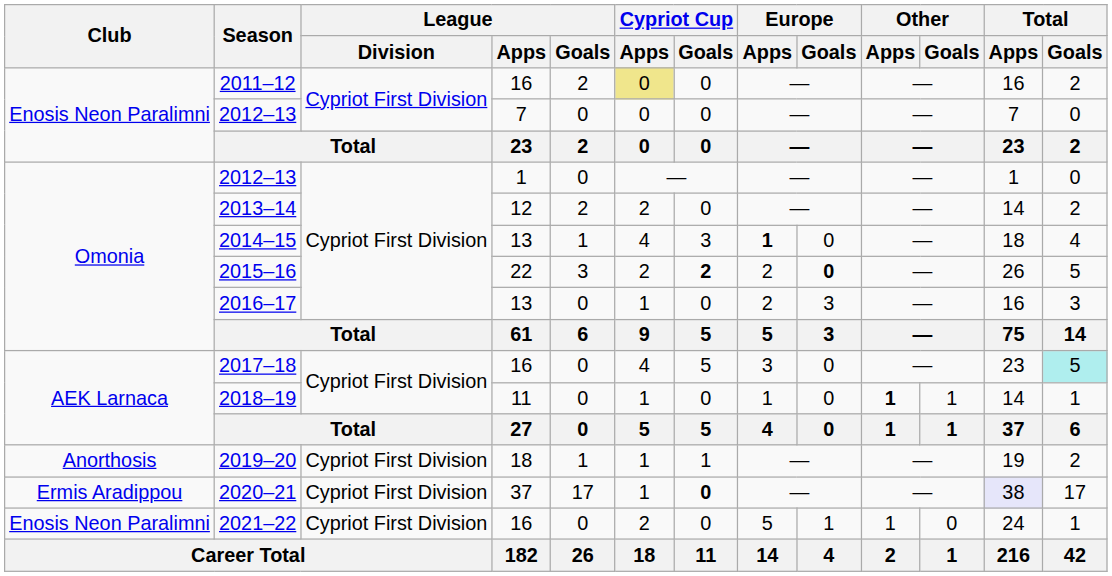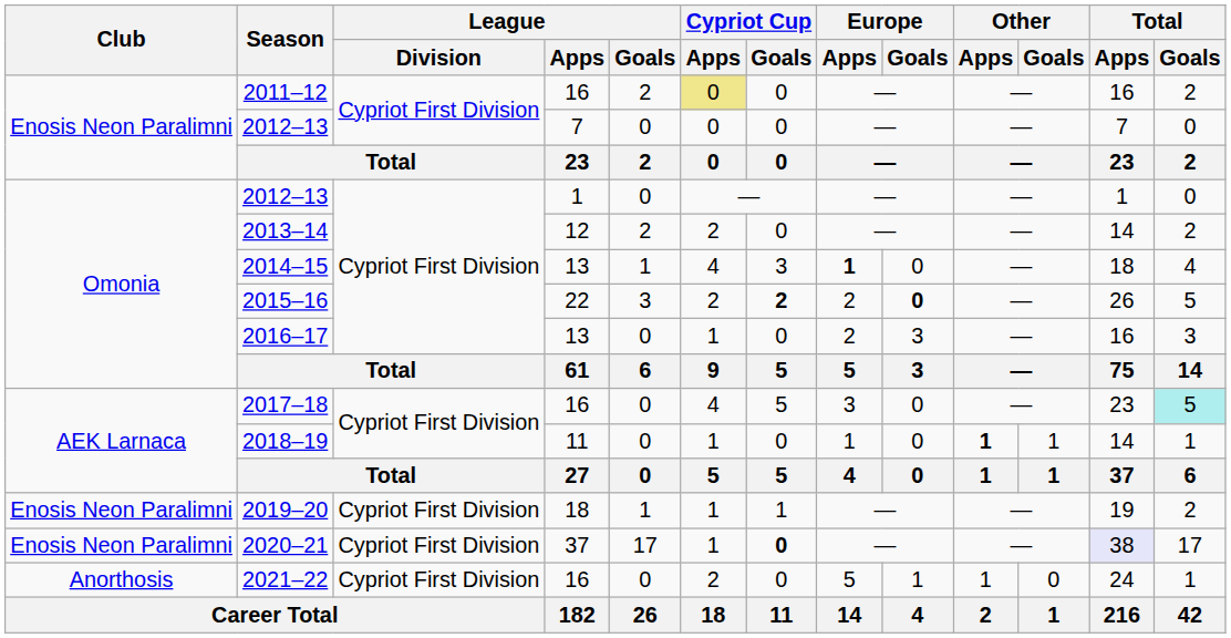 <table class="wikitable" style="text-align:center;">
 <tr>
 <th rowspan="2">Club</th>
 <th rowspan="2">Season</th>
 <th colspan="3">League</th>
 <th colspan="2"><a href='#'>Cypriot Cup</a></th>
 <th colspan="2">Europe</th>
 <th colspan="2">Other</th>
 <th colspan="2">Total</th>
 </tr>
 <tr>
 <th>Division</th>
 <th>Apps</th>
 <th>Goals</th>
 <th>Apps</th>
 <th>Goals</th>
 <th>Apps</th>
 <th>Goals</th>
 <th>Apps</th>
 <th>Goals</th>
 <th>Apps</th>
 <th>Goals</th>
 </tr>
 <tr>
 <td rowspan="3"><a href='#'>Enosis Neon Paralimni</a></td>
 <td><a href='#'>2011–12</a></td>
 <td rowspan="2"><a href='#'>Cypriot First Division</a></td>
 <td>16</td>
 <td>2</td>
 <td style="background: khaki;">0</td>
 <td>0</td>
 <td colspan=2>—</td>
 <td colspan=2>—</td>
 <td>16</td>
 <td>2</td>
 </tr>
 <tr>
 <td><a href='#'>2012–13</a></td>
 <td>7</td>
 <td>0</td>
 <td>0</td>
 <td>0</td>
 <td colspan=2>—</td>
 <td colspan=2>—</td>
 <td>7</td>
 <td>0</td>
 </tr>
 <tr>
 <th colspan="2">Total</th>
 <th>23</th>
 <th>2</th>
 <th>0</th>
 <th>0</th>
 <th colspan=2>—</th>
 <th colspan=2>—</th>
 <th>23</th>
 <th>2</th>
 </tr>
 <tr>
 <td rowspan="6"><a href='#'>Omonia</a></td>
 <td><a href='#'>2012–13</a></td>
 <td rowspan="5">Cypriot First Division</td>
 <td>1</td>
 <td>0</td>
 <td colspan=2>—</td>
 <td colspan=2>—</td>
 <td colspan=2>—</td>
 <td>1</td>
 <td>0</td>
 </tr>
 <tr>
 <td><a href='#'>2013–14</a></td>
 <td>12</td>
 <td>2</td>
 <td>2</td>
 <td>0</td>
 <td colspan=2>—</td>
 <td colspan=2>—</td>
 <td>14</td>
 <td>2</td>
 </tr>
 <tr>
 <td><a href='#'>2014–15</a></td>
 <td>13</td>
 <td>1</td>
 <td>4</td>
 <td>3</td>
 <td><strong>1</strong></td>
 <td>0</td>
 <td colspan=2>—</td>
 <td>18</td>
 <td>4</td>
 </tr>
 <tr>
 <td><a href='#'>2015–16</a></td>
 <td>22</td>
 <td>3</td>
 <td>2</td>
 <td><strong>2</strong></td>
 <td>2</td>
 <td><strong>0</strong></td>
 <td colspan=2>—</td>
 <td>26</td>
 <td>5</td>
 </tr>
 <tr>
 <td><a href='#'>2016–17</a></td>
 <td>13</td>
 <td>0</td>
 <td>1</td>
 <td>0</td>
 <td>2</td>
 <td>3</td>
 <td colspan=2>—</td>
 <td>16</td>
 <td>3</td>
 </tr>
 <tr>
 <th colspan="2">Total</th>
 <th>61</th>
 <th>6</th>
 <th>9</th>
 <th>5</th>
 <th>5</th>
 <th>3</th>
 <th colspan=2>—</th>
 <th>75</th>
 <th>14</th>
 </tr>
 <tr>
 <td rowspan="3"><a href='#'>AEK Larnaca</a></td>
 <td><a href='#'>2017–18</a></td>
 <td rowspan="2">Cypriot First Division</td>
 <td>16</td>
 <td>0</td>
 <td>4</td>
 <td>5</td>
 <td>3</td>
 <td>0</td>
 <td colspan=2>—</td>
 <td>23</td>
 <td style="background: paleturquoise;">5</td>
 </tr>
 <tr>
 <td><a href='#'>2018–19</a></td>
 <td>11</td>
 <td>0</td>
 <td>1</td>
 <td>0</td>
 <td>1</td>
 <td>0</td>
 <td><strong>1</strong></td>
 <td>1</td>
 <td>14</td>
 <td>1</td>
 </tr>
 <tr>
 <th colspan="2">Total</th>
 <th>27</th>
 <th>0</th>
 <th>5</th>
 <th>5</th>
 <th>4</th>
 <th>0</th>
 <th>1</th>
 <th>1</th>
 <th>37</th>
 <th>6</th>
 </tr>
 <tr>
-<td><a href='#'>Anorthosis</a></td>
+<td><a href='#'>Enosis Neon Paralimni</a></td>
 <td><a href='#'>2019–20</a></td>
 <td>Cypriot First Division</td>
 <td>18</td>
 <td>1</td>
 <td>1</td>
 <td>1</td>
 <td colspan=2>—</td>
 <td colspan=2>—</td>
 <td>19</td>
 <td>2</td>
 </tr>
 <tr>
-<td><a href='#'>Ermis Aradippou</a></td>
+<td><a href='#'>Enosis Neon Paralimni</a></td>
 <td><a href='#'>2020–21</a></td>
 <td>Cypriot First Division</td>
 <td>37</td>
 <td>17</td>
 <td>1</td>
 <td><strong>0</strong></td>
 <td colspan=2>—</td>
 <td colspan=2>—</td>
 <td style="background: lavender;">38</td>
 <td>17</td>
 </tr>
 <tr>
-<td><a href='#'>Enosis Neon Paralimni</a></td>
+<td><a href='#'>Anorthosis</a></td>
 <td><a href='#'>2021–22</a></td>
 <td>Cypriot First Division</td>
 <td>16</td>
 <td>0</td>
 <td>2</td>
 <td>0</td>
 <td>5</td>
 <td>1</td>
 <td>1</td>
 <td>0</td>
 <td>24</td>
 <td>1</td>
 </tr>
 <tr>
 <th colspan="3">Career Total</th>
 <th>182</th>
 <th>26</th>
 <th>18</th>
 <th>11</th>
 <th>14</th>
 <th>4</th>
 <th>2</th>
 <th>1</th>
 <th>216</th>
 <th>42</th>
 </tr>
 </table>
